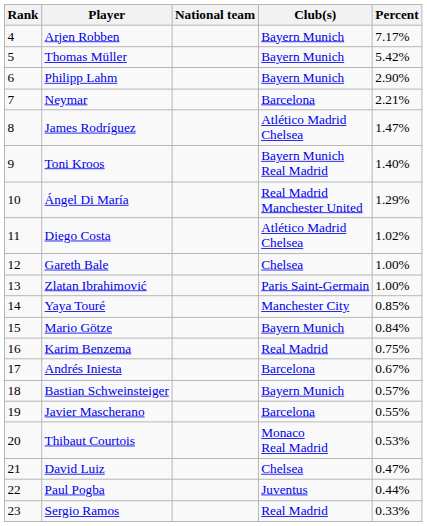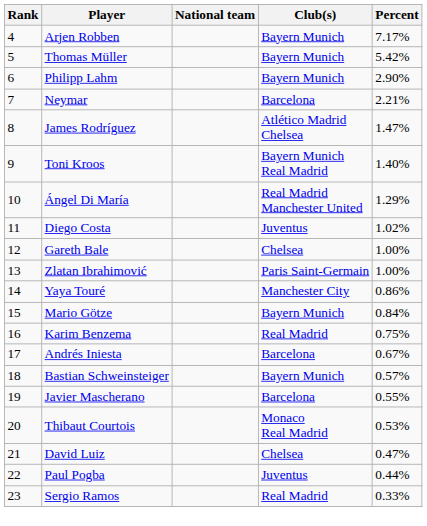 <table class="wikitable">
 <tr>
 <th>Rank</th>
 <th>Player</th>
 <th>National team</th>
 <th>Club(s)</th>
 <th>Percent</th>
 </tr>
 <tr>
 <td>4</td>
 <td><a href='#'>Arjen Robben</a></td>
 <td></td>
 <td> <a href='#'>Bayern Munich</a></td>
 <td>7.17%</td>
 </tr>
 <tr>
 <td>5</td>
 <td><a href='#'>Thomas Müller</a></td>
 <td></td>
 <td> <a href='#'>Bayern Munich</a></td>
 <td>5.42%</td>
 </tr>
 <tr>
 <td>6</td>
 <td><a href='#'>Philipp Lahm</a></td>
 <td></td>
 <td> <a href='#'>Bayern Munich</a></td>
 <td>2.90%</td>
 </tr>
 <tr>
 <td>7</td>
 <td><a href='#'>Neymar</a></td>
 <td></td>
 <td> <a href='#'>Barcelona</a></td>
 <td>2.21%</td>
 </tr>
 <tr>
 <td>8</td>
 <td><a href='#'>James Rodríguez</a></td>
 <td></td>
 <td> <a href='#'>Atlético Madrid</a><br> <a href='#'>Chelsea</a></td>
 <td>1.47%</td>
 </tr>
 <tr>
 <td>9</td>
 <td><a href='#'>Toni Kroos</a></td>
 <td></td>
 <td> <a href='#'>Bayern Munich</a><br> <a href='#'>Real Madrid</a></td>
 <td>1.40%</td>
 </tr>
 <tr>
 <td>10</td>
 <td><a href='#'>Ángel Di María</a></td>
 <td></td>
 <td> <a href='#'>Real Madrid</a><br> <a href='#'>Manchester United</a></td>
 <td>1.29%</td>
 </tr>
 <tr>
 <td>11</td>
 <td><a href='#'>Diego Costa</a></td>
 <td></td>
-<td> <a href='#'>Atlético Madrid</a><br> <a href='#'>Chelsea</a></td>
+<td> <a href='#'>Juventus</a></td>
 <td>1.02%</td>
 </tr>
 <tr>
 <td>12</td>
 <td><a href='#'>Gareth Bale</a></td>
 <td></td>
 <td> <a href='#'>Chelsea</a></td>
 <td>1.00%</td>
 </tr>
 <tr>
 <td>13</td>
 <td><a href='#'>Zlatan Ibrahimović</a></td>
 <td></td>
 <td> <a href='#'>Paris Saint-Germain</a></td>
 <td>1.00%</td>
 </tr>
 <tr>
 <td>14</td>
 <td><a href='#'>Yaya Touré</a></td>
 <td></td>
 <td> <a href='#'>Manchester City</a></td>
-<td>0.85%</td>
+<td>0.86%</td>
 </tr>
 <tr>
 <td>15</td>
 <td><a href='#'>Mario Götze</a></td>
 <td></td>
 <td> <a href='#'>Bayern Munich</a></td>
 <td>0.84%</td>
 </tr>
 <tr>
 <td>16</td>
 <td><a href='#'>Karim Benzema</a></td>
 <td></td>
 <td> <a href='#'>Real Madrid</a></td>
 <td>0.75%</td>
 </tr>
 <tr>
 <td>17</td>
 <td><a href='#'>Andrés Iniesta</a></td>
 <td></td>
 <td> <a href='#'>Barcelona</a></td>
 <td>0.67%</td>
 </tr>
 <tr>
 <td>18</td>
 <td><a href='#'>Bastian Schweinsteiger</a></td>
 <td></td>
 <td> <a href='#'>Bayern Munich</a></td>
 <td>0.57%</td>
 </tr>
 <tr>
 <td>19</td>
 <td><a href='#'>Javier Mascherano</a></td>
 <td></td>
 <td> <a href='#'>Barcelona</a></td>
 <td>0.55%</td>
 </tr>
 <tr>
 <td>20</td>
 <td><a href='#'>Thibaut Courtois</a></td>
 <td></td>
 <td> <a href='#'>Monaco</a><br> <a href='#'>Real Madrid</a></td>
 <td>0.53%</td>
 </tr>
 <tr>
 <td>21</td>
 <td><a href='#'>David Luiz</a></td>
 <td></td>
 <td> <a href='#'>Chelsea</a></td>
 <td>0.47%</td>
 </tr>
 <tr>
 <td>22</td>
 <td><a href='#'>Paul Pogba</a></td>
 <td></td>
 <td> <a href='#'>Juventus</a></td>
 <td>0.44%</td>
 </tr>
 <tr>
 <td>23</td>
 <td><a href='#'>Sergio Ramos</a></td>
 <td></td>
 <td> <a href='#'>Real Madrid</a></td>
 <td>0.33%</td>
 </tr>
 </table>
